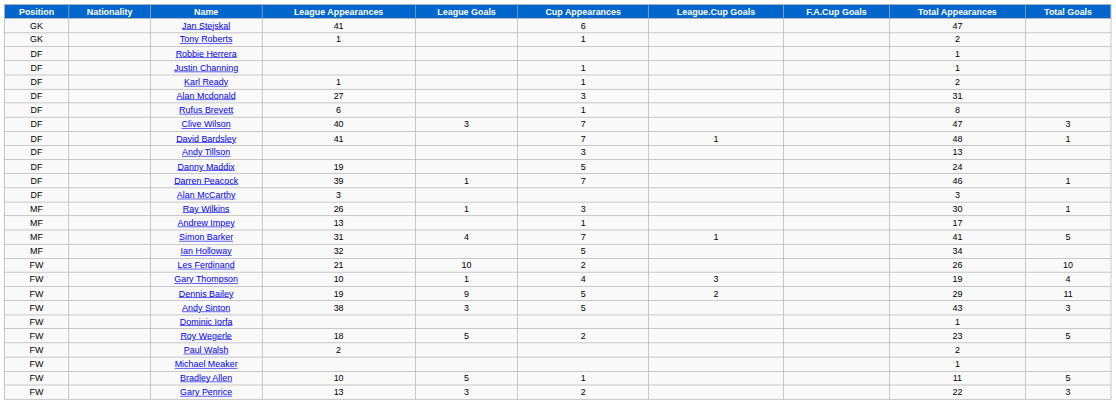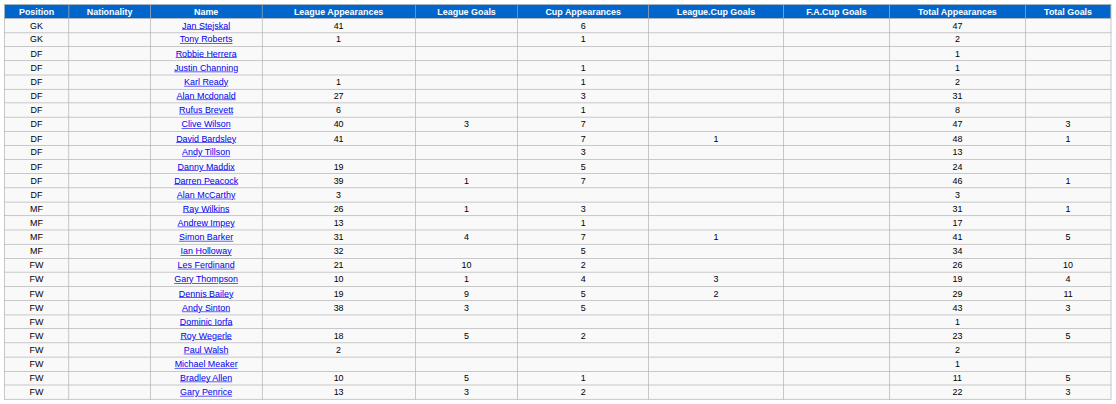 <table class="wikitable" style="text-align:center; font-size:90%; width:90%;">
 <tr>
 <th style="background:#0066CC; color:#FFFFFF; text-align:center;">Position</th>
 <th style="background:#0066CC; color:#FFFFFF; text-align:center;">Nationality</th>
 <th style="background:#0066CC; color:#FFFFFF; text-align:center;"><strong>Name</strong></th>
 <th style="background:#0066CC; color:#FFFFFF; text-align:center;">League Appearances</th>
 <th style="background:#0066CC; color:#FFFFFF; text-align:center;">League Goals</th>
 <th style="background:#0066CC; color:#FFFFFF; text-align:center;">Cup Appearances</th>
 <th style="background:#0066CC; color:#FFFFFF; text-align:center;">League.Cup Goals</th>
 <th style="background:#0066CC; color:#FFFFFF; text-align:center;">F.A.Cup Goals</th>
 <th style="background:#0066CC; color:#FFFFFF; text-align:center;">Total Appearances</th>
 <th style="background:#0066CC; color:#FFFFFF; text-align:center;">Total Goals</th>
 </tr>
 <tr>
 <td>GK</td>
 <td></td>
 <td><a href='#'>Jan Stejskal</a></td>
 <td>41</td>
 <td></td>
 <td>6</td>
 <td></td>
 <td></td>
 <td>47</td>
 <td></td>
 </tr>
 <tr>
 <td>GK</td>
 <td></td>
 <td><a href='#'>Tony Roberts</a></td>
 <td>1</td>
 <td></td>
 <td>1</td>
 <td></td>
 <td></td>
 <td>2</td>
 <td></td>
 </tr>
 <tr>
 <td>DF</td>
 <td></td>
 <td><a href='#'>Robbie Herrera</a></td>
 <td></td>
 <td></td>
 <td></td>
 <td></td>
 <td></td>
 <td>1</td>
 <td></td>
 </tr>
 <tr>
 <td>DF</td>
 <td></td>
 <td><a href='#'>Justin Channing</a></td>
 <td></td>
 <td></td>
 <td>1</td>
 <td></td>
 <td></td>
 <td>1</td>
 <td></td>
 </tr>
 <tr>
 <td>DF</td>
 <td></td>
 <td><a href='#'>Karl Ready</a></td>
 <td>1</td>
 <td></td>
 <td>1</td>
 <td></td>
 <td></td>
 <td>2</td>
 <td></td>
 </tr>
 <tr>
 <td>DF</td>
 <td></td>
 <td><a href='#'>Alan Mcdonald</a></td>
 <td>27</td>
 <td></td>
 <td>3</td>
 <td></td>
 <td></td>
 <td>31</td>
 <td></td>
 </tr>
 <tr>
 <td>DF</td>
 <td></td>
 <td><a href='#'>Rufus Brevett</a></td>
 <td>6</td>
 <td></td>
 <td>1</td>
 <td></td>
 <td></td>
 <td>8</td>
 <td></td>
 </tr>
 <tr>
 <td>DF</td>
 <td></td>
 <td><a href='#'>Clive Wilson</a></td>
 <td>40</td>
 <td>3</td>
 <td>7</td>
 <td></td>
 <td></td>
 <td>47</td>
 <td>3</td>
 </tr>
 <tr>
 <td>DF</td>
 <td></td>
 <td><a href='#'>David Bardsley</a></td>
 <td>41</td>
 <td></td>
 <td>7</td>
 <td>1</td>
 <td></td>
 <td>48</td>
 <td>1</td>
 </tr>
 <tr>
 <td>DF</td>
 <td></td>
 <td><a href='#'>Andy Tillson</a></td>
 <td></td>
 <td></td>
 <td>3</td>
 <td></td>
 <td></td>
 <td>13</td>
 <td></td>
 </tr>
 <tr>
 <td>DF</td>
 <td></td>
 <td><a href='#'>Danny Maddix</a></td>
 <td>19</td>
 <td></td>
 <td>5</td>
 <td></td>
 <td></td>
 <td>24</td>
 <td></td>
 </tr>
 <tr>
 <td>DF</td>
 <td></td>
 <td><a href='#'>Darren Peacock</a></td>
 <td>39</td>
 <td>1</td>
 <td>7</td>
 <td></td>
 <td></td>
 <td>46</td>
 <td>1</td>
 </tr>
 <tr>
 <td>DF</td>
 <td></td>
 <td><a href='#'>Alan McCarthy</a></td>
 <td>3</td>
 <td></td>
 <td></td>
 <td></td>
 <td></td>
 <td>3</td>
 <td></td>
 </tr>
 <tr>
 <td>MF</td>
 <td></td>
 <td><a href='#'>Ray Wilkins</a></td>
 <td>26</td>
 <td>1</td>
 <td>3</td>
 <td></td>
 <td></td>
-<td>30</td>
+<td>31</td>
 <td>1</td>
 </tr>
 <tr>
 <td>MF</td>
 <td></td>
 <td><a href='#'>Andrew Impey</a></td>
 <td>13</td>
 <td></td>
 <td>1</td>
 <td></td>
 <td></td>
 <td>17</td>
 <td></td>
 </tr>
 <tr>
 <td>MF</td>
 <td></td>
 <td><a href='#'>Simon Barker</a></td>
 <td>31</td>
 <td>4</td>
 <td>7</td>
 <td>1</td>
 <td></td>
 <td>41</td>
 <td>5</td>
 </tr>
 <tr>
 <td>MF</td>
 <td></td>
 <td><a href='#'>Ian Holloway</a></td>
 <td>32</td>
 <td></td>
 <td>5</td>
 <td></td>
 <td></td>
 <td>34</td>
 <td></td>
 </tr>
 <tr>
 <td>FW</td>
 <td></td>
 <td><a href='#'>Les Ferdinand</a></td>
 <td>21</td>
 <td>10</td>
 <td>2</td>
 <td></td>
 <td></td>
 <td>26</td>
 <td>10</td>
 </tr>
 <tr>
 <td>FW</td>
 <td></td>
 <td><a href='#'>Gary Thompson</a></td>
 <td>10</td>
 <td>1</td>
 <td>4</td>
 <td>3</td>
 <td></td>
 <td>19</td>
 <td>4</td>
 </tr>
 <tr>
 <td>FW</td>
 <td></td>
 <td><a href='#'>Dennis Bailey</a></td>
 <td>19</td>
 <td>9</td>
 <td>5</td>
 <td>2</td>
 <td></td>
 <td>29</td>
 <td>11</td>
 </tr>
 <tr>
 <td>FW</td>
 <td></td>
 <td><a href='#'>Andy Sinton</a></td>
 <td>38</td>
 <td>3</td>
 <td>5</td>
 <td></td>
 <td></td>
 <td>43</td>
 <td>3</td>
 </tr>
 <tr>
 <td>FW</td>
 <td></td>
 <td><a href='#'>Dominic Iorfa</a></td>
 <td></td>
 <td></td>
 <td></td>
 <td></td>
 <td></td>
 <td>1</td>
 <td></td>
 </tr>
 <tr>
 <td>FW</td>
 <td></td>
 <td><a href='#'>Roy Wegerle</a></td>
 <td>18</td>
 <td>5</td>
 <td>2</td>
 <td></td>
 <td></td>
 <td>23</td>
 <td>5</td>
 </tr>
 <tr>
 <td>FW</td>
 <td></td>
 <td><a href='#'>Paul Walsh</a></td>
 <td>2</td>
 <td></td>
 <td></td>
 <td></td>
 <td></td>
 <td>2</td>
 <td></td>
 </tr>
 <tr>
 <td>FW</td>
 <td></td>
 <td><a href='#'>Michael Meaker</a></td>
 <td></td>
 <td></td>
 <td></td>
 <td></td>
 <td></td>
 <td>1</td>
 <td></td>
 </tr>
 <tr>
 <td>FW</td>
 <td></td>
 <td><a href='#'>Bradley Allen</a></td>
 <td>10</td>
 <td>5</td>
 <td>1</td>
 <td></td>
 <td></td>
 <td>11</td>
 <td>5</td>
 </tr>
 <tr>
 <td>FW</td>
 <td></td>
 <td><a href='#'>Gary Penrice</a></td>
 <td>13</td>
 <td>3</td>
 <td>2</td>
 <td></td>
 <td></td>
 <td>22</td>
 <td>3</td>
 </tr>
 </table>
